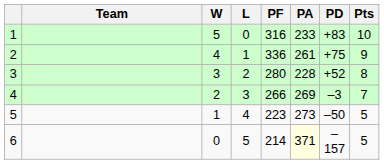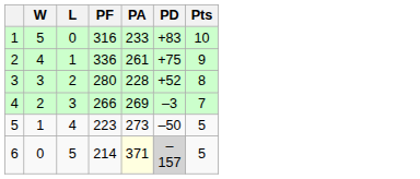 <table class="wikitable" style="text-align: center;">
 <tr>
 <th width=15></th>
-<th width=220>Team</th>
 <th width=30>W</th>
 <th width=30>L</th>
 <th width=30>PF</th>
 <th width=30>PA</th>
 <th width=30>PD</th>
 <th width=30>Pts</th>
 </tr>
 <tr bgcolor="ccffcc">
 <td>1</td>
-<td align="left"></td>
 <td>5</td>
 <td>0</td>
 <td>316</td>
 <td>233</td>
 <td>+83</td>
 <td>10</td>
 </tr>
 <tr bgcolor="ccffcc">
 <td>2</td>
-<td align="left"></td>
 <td>4</td>
 <td>1</td>
 <td>336</td>
 <td>261</td>
 <td>+75</td>
 <td>9</td>
 </tr>
 <tr bgcolor="ccffcc">
 <td>3</td>
-<td align="left"></td>
 <td>3</td>
 <td>2</td>
 <td>280</td>
 <td>228</td>
 <td>+52</td>
 <td>8</td>
 </tr>
 <tr bgcolor="ccffcc">
 <td>4</td>
-<td align="left"></td>
 <td>2</td>
 <td>3</td>
 <td>266</td>
 <td>269</td>
 <td>–3</td>
 <td>7</td>
 </tr>
 <tr>
 <td>5</td>
-<td align="left"></td>
 <td>1</td>
 <td>4</td>
 <td>223</td>
 <td>273</td>
 <td>–50</td>
 <td>5</td>
 </tr>
 <tr>
 <td>6</td>
-<td align="left"></td>
 <td>0</td>
 <td>5</td>
 <td>214</td>
 <td style="background: lightyellow;">371</td>
-<td>–157</td>
+<td style="background: lightgrey;">–157</td>
 <td>5</td>
 </tr>
 </table>
